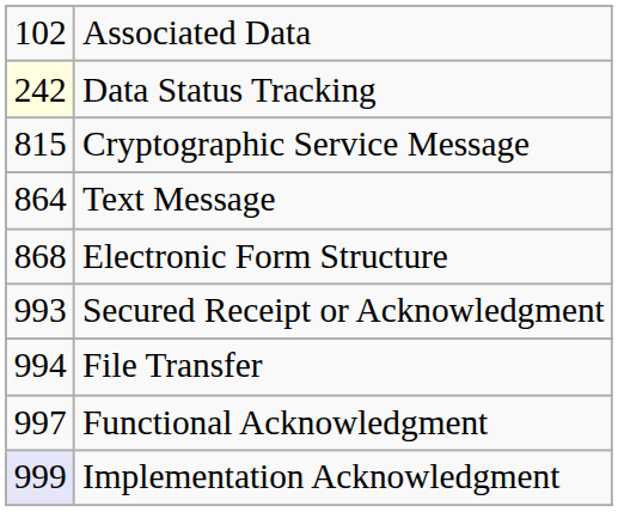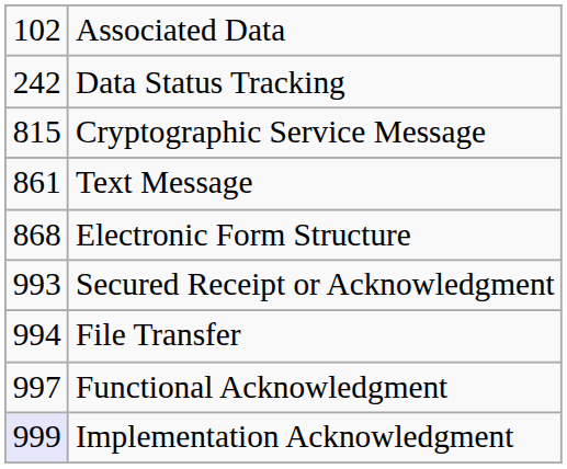 <table class="wikitable">
 <tr>
 <td>102</td>
 <td>Associated Data</td>
 </tr>
 <tr>
-<td style="background: lightyellow;">242</td>
+<td>242</td>
 <td>Data Status Tracking</td>
 </tr>
 <tr>
 <td>815</td>
 <td>Cryptographic Service Message</td>
 </tr>
 <tr>
-<td>864</td>
+<td>861</td>
 <td>Text Message</td>
 </tr>
 <tr>
 <td>868</td>
 <td>Electronic Form Structure</td>
 </tr>
 <tr>
 <td>993</td>
 <td>Secured Receipt or Acknowledgment</td>
 </tr>
 <tr>
 <td>994</td>
 <td>File Transfer</td>
 </tr>
 <tr>
 <td>997</td>
 <td>Functional Acknowledgment</td>
 </tr>
 <tr>
 <td style="background: lavender;">999</td>
 <td>Implementation Acknowledgment</td>
 </tr>
 </table>
